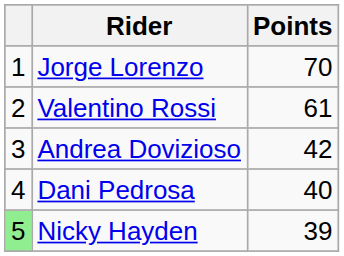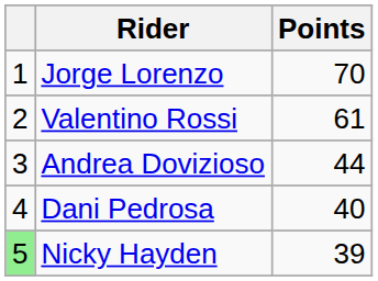 <table class="wikitable" style="font-size: 95%;">
 <tr>
 <th></th>
 <th>Rider</th>
 <th>Points</th>
 </tr>
 <tr>
 <td align=center>1</td>
 <td> <a href='#'>Jorge Lorenzo</a></td>
 <td align=right>70</td>
 </tr>
 <tr>
 <td align=center>2</td>
 <td> <a href='#'>Valentino Rossi</a></td>
 <td align=right>61</td>
 </tr>
 <tr>
 <td align=center>3</td>
 <td> <a href='#'>Andrea Dovizioso</a></td>
-<td align=right>42</td>
+<td align=right>44</td>
 </tr>
 <tr>
 <td align=center>4</td>
 <td> <a href='#'>Dani Pedrosa</a></td>
 <td align=right>40</td>
 </tr>
 <tr>
 <td align=center style="background: lightgreen;">5</td>
 <td> <a href='#'>Nicky Hayden</a></td>
 <td align=right>39</td>
 </tr>
 </table>
